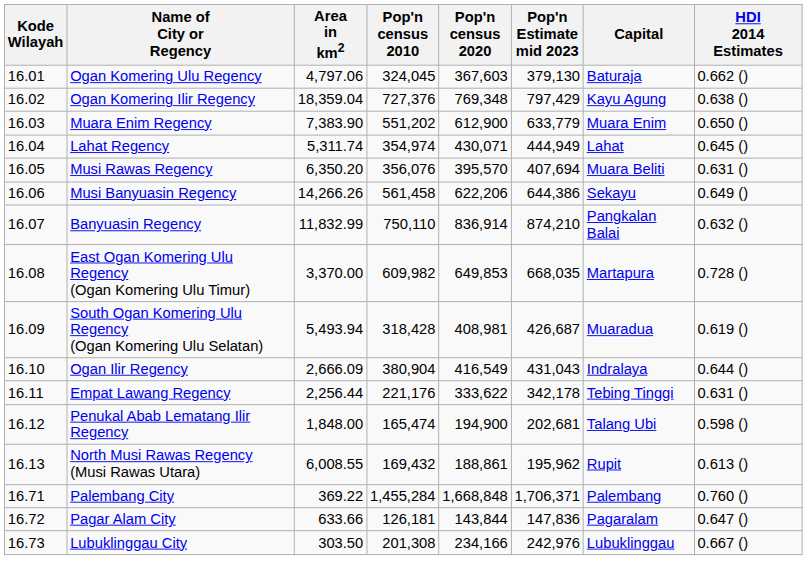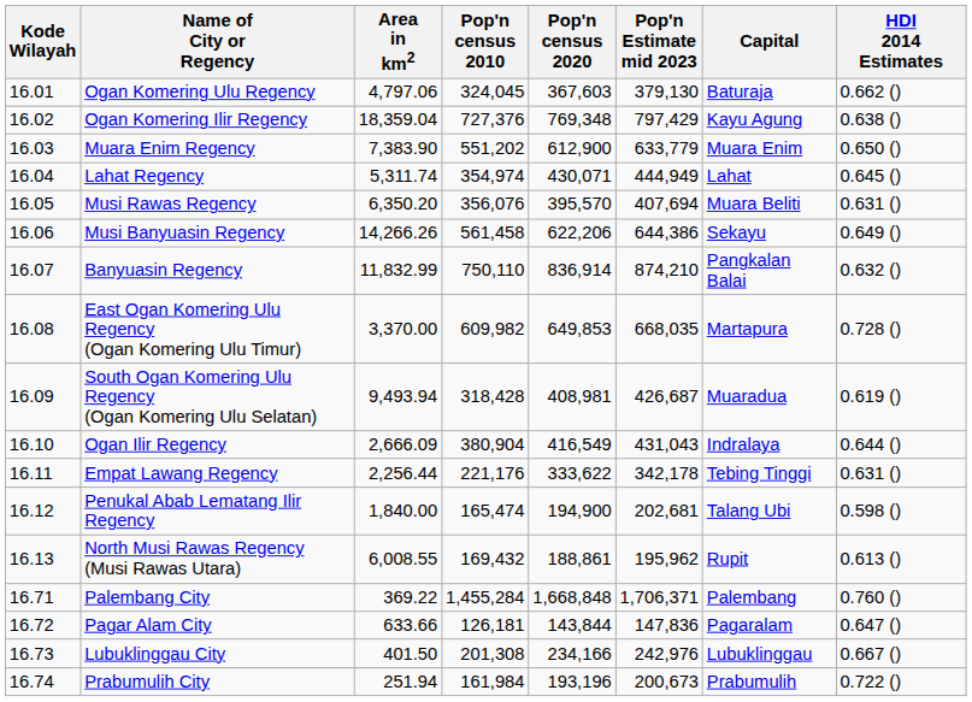 <table class="sortable wikitable">
 <tr>
 <th>Kode<br>Wilayah</th>
 <th>Name of <br>City or <br>Regency</th>
 <th>Area <br>in <br>km<sup>2</sup></th>
 <th>Pop'n<br>census<br>2010</th>
 <th>Pop'n<br>census<br>2020</th>
 <th>Pop'n<br>Estimate<br>mid 2023</th>
 <th>Capital</th>
 <th><a href='#'>HDI</a><br>2014 Estimates</th>
 </tr>
 <tr>
 <td>16.01</td>
 <td><a href='#'>Ogan Komering Ulu Regency</a></td>
 <td align="right">4,797.06</td>
 <td align="right">324,045</td>
 <td align="right">367,603</td>
 <td align="right">379,130</td>
 <td><a href='#'>Baturaja</a></td>
 <td>0.662 ()</td>
 </tr>
 <tr>
 <td>16.02</td>
 <td><a href='#'>Ogan Komering Ilir Regency</a></td>
 <td align="right">18,359.04</td>
 <td align="right">727,376</td>
 <td align="right">769,348</td>
 <td align="right">797,429</td>
 <td><a href='#'>Kayu Agung</a></td>
 <td>0.638 ()</td>
 </tr>
 <tr>
 <td>16.03</td>
 <td><a href='#'>Muara Enim Regency</a></td>
 <td align="right">7,383.90</td>
 <td align="right">551,202</td>
 <td align="right">612,900</td>
 <td align="right">633,779</td>
 <td><a href='#'>Muara Enim</a></td>
 <td>0.650 ()</td>
 </tr>
 <tr>
 <td>16.04</td>
 <td><a href='#'>Lahat Regency</a></td>
 <td align="right">5,311.74</td>
 <td align="right">354,974</td>
 <td align="right">430,071</td>
 <td align="right">444,949</td>
 <td><a href='#'>Lahat</a></td>
 <td>0.645 ()</td>
 </tr>
 <tr>
 <td>16.05</td>
 <td><a href='#'>Musi Rawas Regency</a></td>
 <td align="right">6,350.20</td>
 <td align="right">356,076</td>
 <td align="right">395,570</td>
 <td align="right">407,694</td>
 <td><a href='#'>Muara Beliti</a></td>
 <td>0.631 ()</td>
 </tr>
 <tr>
 <td>16.06</td>
 <td><a href='#'>Musi Banyuasin Regency</a></td>
 <td align="right">14,266.26</td>
 <td align="right">561,458</td>
 <td align="right">622,206</td>
 <td align="right">644,386</td>
 <td><a href='#'>Sekayu</a></td>
 <td>0.649 ()</td>
 </tr>
 <tr>
 <td>16.07</td>
 <td><a href='#'>Banyuasin Regency</a></td>
 <td align="right">11,832.99</td>
 <td align="right">750,110</td>
 <td align="right">836,914</td>
 <td align="right">874,210</td>
 <td><a href='#'>Pangkalan Balai</a></td>
 <td>0.632 ()</td>
 </tr>
 <tr>
 <td>16.08</td>
 <td><a href='#'>East Ogan Komering Ulu Regency</a><br>(Ogan Komering Ulu Timur)</td>
 <td align="right">3,370.00</td>
 <td align="right">609,982</td>
 <td align="right">649,853</td>
 <td align="right">668,035</td>
 <td><a href='#'>Martapura</a></td>
 <td>0.728 ()</td>
 </tr>
 <tr>
 <td>16.09</td>
 <td><a href='#'>South Ogan Komering Ulu Regency</a><br>(Ogan Komering Ulu Selatan)</td>
-<td align="right">5,493.94</td>
+<td align="right">9,493.94</td>
 <td align="right">318,428</td>
 <td align="right">408,981</td>
 <td align="right">426,687</td>
 <td><a href='#'>Muaradua</a></td>
 <td>0.619 ()</td>
 </tr>
 <tr>
 <td>16.10</td>
 <td><a href='#'>Ogan Ilir Regency</a></td>
 <td align="right">2,666.09</td>
 <td align="right">380,904</td>
 <td align="right">416,549</td>
 <td align="right">431,043</td>
 <td><a href='#'>Indralaya</a></td>
 <td>0.644 ()</td>
 </tr>
 <tr>
 <td>16.11</td>
 <td><a href='#'>Empat Lawang Regency</a></td>
 <td align="right">2,256.44</td>
 <td align="right">221,176</td>
 <td align="right">333,622</td>
 <td align="right">342,178</td>
 <td><a href='#'>Tebing Tinggi</a></td>
 <td>0.631 ()</td>
 </tr>
 <tr>
 <td>16.12</td>
 <td><a href='#'>Penukal Abab Lematang Ilir Regency</a></td>
-<td align="right">1,848.00</td>
+<td align="right">1,840.00</td>
 <td align="right">165,474</td>
 <td align="right">194,900</td>
 <td align="right">202,681</td>
 <td><a href='#'>Talang Ubi</a></td>
 <td>0.598 ()</td>
 </tr>
 <tr>
 <td>16.13</td>
 <td><a href='#'>North Musi Rawas Regency</a><br>(Musi Rawas Utara)</td>
 <td align="right">6,008.55</td>
 <td align="right">169,432</td>
 <td align="right">188,861</td>
 <td align="right">195,962</td>
 <td><a href='#'>Rupit</a></td>
 <td>0.613 ()</td>
 </tr>
 <tr>
 <td>16.71</td>
 <td><a href='#'>Palembang City</a></td>
 <td align="right">369.22</td>
 <td align="right">1,455,284</td>
 <td align="right">1,668,848</td>
 <td align="right">1,706,371</td>
 <td><a href='#'>Palembang</a></td>
 <td>0.760 ()</td>
 </tr>
 <tr>
 <td>16.72</td>
 <td><a href='#'>Pagar Alam City</a></td>
 <td align="right">633.66</td>
 <td align="right">126,181</td>
 <td align="right">143,844</td>
 <td align="right">147,836</td>
 <td><a href='#'>Pagaralam</a></td>
 <td>0.647 ()</td>
 </tr>
 <tr>
 <td>16.73</td>
 <td><a href='#'>Lubuklinggau City</a></td>
-<td align="right">303.50</td>
+<td align="right">401.50</td>
 <td align="right">201,308</td>
 <td align="right">234,166</td>
 <td align="right">242,976</td>
 <td><a href='#'>Lubuklinggau</a></td>
 <td>0.667 ()</td>
 </tr>
+<tr>
+<td>16.74</td>
+<td><a href='#'>Prabumulih City</a></td>
+<td align="right">251.94</td>
+<td align="right">161,984</td>
+<td align="right">193,196</td>
+<td align="right">200,673</td>
+<td><a href='#'>Prabumulih</a></td>
+<td>0.722 ()</td>
+</tr>
 </table>
